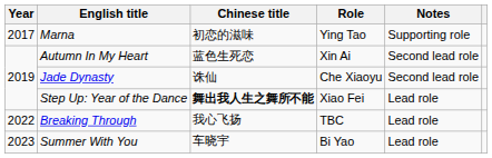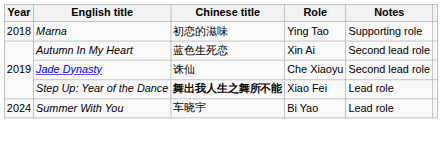 <table class="wikitable">
 <tr>
 <th>Year</th>
 <th>English title</th>
 <th>Chinese title</th>
 <th>Role</th>
 <th>Notes</th>
 <th></th>
 </tr>
 <tr>
-<td rowspan="1">2017</td>
+<td rowspan="1">2018</td>
 <td><em>Marna</em></td>
 <td>初恋的滋味</td>
 <td>Ying Tao</td>
 <td>Supporting role</td>
 <td></td>
 </tr>
 <tr>
 <td rowspan="3">2019</td>
 <td><em>Autumn In My Heart</em></td>
 <td>蓝色生死恋</td>
 <td>Xin Ai</td>
 <td>Second lead role</td>
 <td></td>
 </tr>
 <tr>
 <td><em><a href='#'>Jade Dynasty</a></em></td>
 <td>诛仙</td>
 <td>Che Xiaoyu</td>
 <td>Second lead role</td>
 <td></td>
 </tr>
 <tr>
 <td><em>Step Up: Year of the Dance</em></td>
 <td><strong>舞出我人生之舞所不能</strong></td>
 <td>Xiao Fei</td>
 <td>Lead role</td>
 <td></td>
 </tr>
 <tr>
-<td>2022</td>
-<td><a href='#'><em>Breaking Through</em></a></td>
-<td>我心飞扬</td>
-<td>TBC</td>
-<td>Lead role</td>
-<td></td>
-</tr>
-<tr>
-<td>2023</td>
+<td>2024</td>
 <td><em>Summer With You</em></td>
 <td>车晓宇</td>
 <td>Bi Yao</td>
 <td>Lead role</td>
 <td></td>
 </tr>
 </table>
